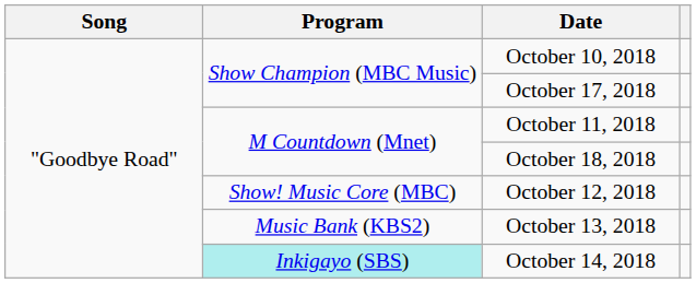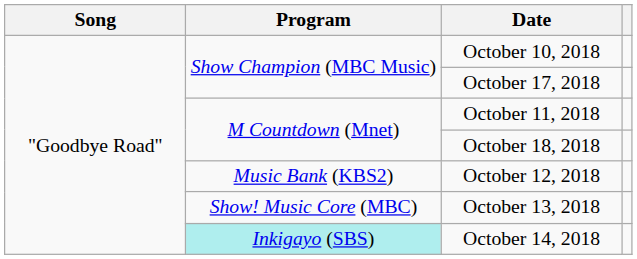 <table class="wikitable" style="text-align:center">
 <tr>
 <th width="140">Song</th>
 <th width="200">Program</th>
 <th width="140">Date</th>
 <th></th>
 </tr>
 <tr>
 <td rowspan="7">"Goodbye Road"</td>
 <td rowspan="2"><em><a href='#'>Show Champion</a></em> (<a href='#'>MBC Music</a>)</td>
 <td>October 10, 2018</td>
 <td></td>
 </tr>
 <tr>
 <td>October 17, 2018</td>
 <td></td>
 </tr>
 <tr>
 <td rowspan="2"><em><a href='#'>M Countdown</a></em> (<a href='#'>Mnet</a>)</td>
 <td>October 11, 2018</td>
 <td></td>
 </tr>
 <tr>
 <td>October 18, 2018</td>
 <td></td>
 </tr>
 <tr>
-<td><em><a href='#'>Show! Music Core</a></em> (<a href='#'>MBC</a>)</td>
+<td><em><a href='#'>Music Bank</a></em> (<a href='#'>KBS2</a>)</td>
 <td>October 12, 2018</td>
 <td></td>
 </tr>
 <tr>
-<td><em><a href='#'>Music Bank</a></em> (<a href='#'>KBS2</a>)</td>
+<td><em><a href='#'>Show! Music Core</a></em> (<a href='#'>MBC</a>)</td>
 <td>October 13, 2018</td>
 <td></td>
 </tr>
 <tr>
 <td style="background: paleturquoise;"><em><a href='#'>Inkigayo</a></em> (<a href='#'>SBS</a>)</td>
 <td>October 14, 2018</td>
 <td></td>
 </tr>
 </table>
